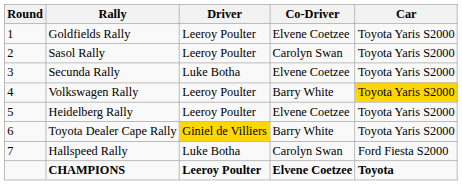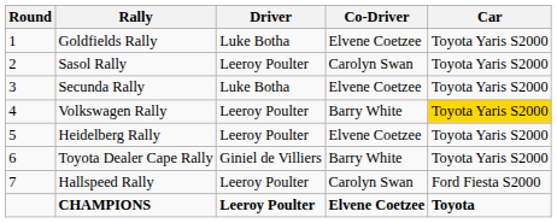 <table class="wikitable">
 <tr>
 <th>Round</th>
 <th>Rally</th>
 <th>Driver</th>
 <th>Co-Driver</th>
 <th>Car</th>
 </tr>
 <tr>
 <td>1</td>
 <td>Goldfields Rally</td>
-<td>Leeroy Poulter</td>
+<td>Luke Botha</td>
 <td>Elvene Coetzee</td>
 <td>Toyota Yaris S2000</td>
 </tr>
 <tr>
 <td>2</td>
 <td>Sasol Rally</td>
 <td>Leeroy Poulter</td>
 <td>Carolyn Swan</td>
 <td>Toyota Yaris S2000</td>
 </tr>
 <tr>
 <td>3</td>
 <td>Secunda Rally</td>
 <td>Luke Botha</td>
 <td>Elvene Coetzee</td>
 <td>Toyota Yaris S2000</td>
 </tr>
 <tr>
 <td>4</td>
 <td>Volkswagen Rally</td>
 <td>Leeroy Poulter</td>
 <td>Barry White</td>
 <td style="background: gold;">Toyota Yaris S2000</td>
 </tr>
 <tr>
 <td>5</td>
 <td>Heidelberg Rally</td>
 <td>Leeroy Poulter</td>
 <td>Elvene Coetzee</td>
 <td>Toyota Yaris S2000</td>
 </tr>
 <tr>
 <td>6</td>
 <td>Toyota Dealer Cape Rally</td>
-<td style="background: gold;">Giniel de Villiers</td>
+<td>Giniel de Villiers</td>
 <td>Barry White</td>
 <td>Toyota Yaris S2000</td>
 </tr>
 <tr>
 <td>7</td>
 <td>Hallspeed Rally</td>
-<td>Luke Botha</td>
+<td>Leeroy Poulter</td>
 <td>Carolyn Swan</td>
 <td>Ford Fiesta S2000</td>
 </tr>
 <tr>
 <td></td>
 <td><strong>CHAMPIONS</strong></td>
 <td><strong>Leeroy Poulter</strong></td>
 <td><strong>Elvene Coetzee</strong></td>
 <td><strong>Toyota</strong></td>
 </tr>
 </table>
